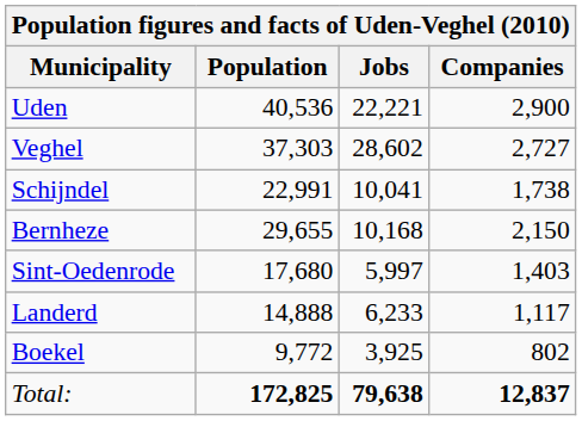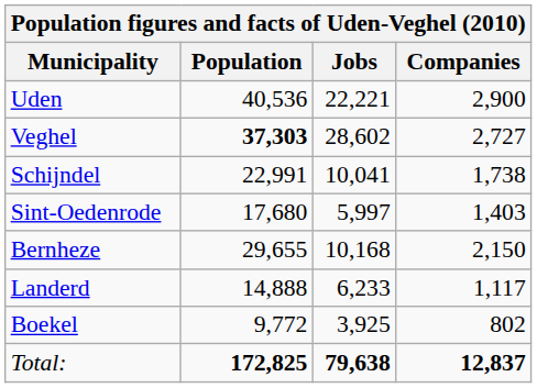 <table class="wikitable">
 <tr>
 <th colspan=4>Population figures and facts of Uden-Veghel (2010)</th>
 </tr>
 <tr>
 <th>Municipality </th>
 <th>Population</th>
 <th>Jobs</th>
 <th>Companies</th>
 </tr>
 <tr>
 <td><a href='#'>Uden</a></td>
 <td align="right">40,536</td>
 <td align="right">22,221</td>
 <td align="right">2,900</td>
 </tr>
 <tr>
 <td><a href='#'>Veghel</a></td>
-<td align="right">37,303</td>
+<td align="right"><strong>37,303</strong></td>
 <td align="right">28,602</td>
 <td align="right">2,727</td>
 </tr>
 <tr>
 <td><a href='#'>Schijndel</a></td>
 <td align="right">22,991</td>
 <td align="right">10,041</td>
 <td align="right">1,738</td>
 </tr>
 <tr>
+<td><a href='#'>Sint-Oedenrode</a></td>
+<td align="right">17,680</td>
+<td align="right">5,997</td>
+<td align="right">1,403</td>
+</tr>
+<tr>
 <td><a href='#'>Bernheze</a></td>
 <td align="right">29,655</td>
 <td align="right">10,168</td>
 <td align="right">2,150</td>
-</tr>
-<tr>
-<td><a href='#'>Sint-Oedenrode</a></td>
-<td align="right">17,680</td>
-<td align="right">5,997</td>
-<td align="right">1,403</td>
 </tr>
 <tr>
 <td><a href='#'>Landerd</a></td>
 <td align="right">14,888</td>
 <td align="right">6,233</td>
 <td align="right">1,117</td>
 </tr>
 <tr>
 <td><a href='#'>Boekel</a></td>
 <td align="right">9,772</td>
 <td align="right">3,925</td>
 <td align="right">802</td>
 </tr>
 <tr>
 <td><em>Total:</em></td>
 <td align="right"><strong>172,825</strong></td>
 <td align="right"><strong>79,638</strong></td>
 <td align="right"><strong>12,837</strong></td>
 </tr>
 </table>
